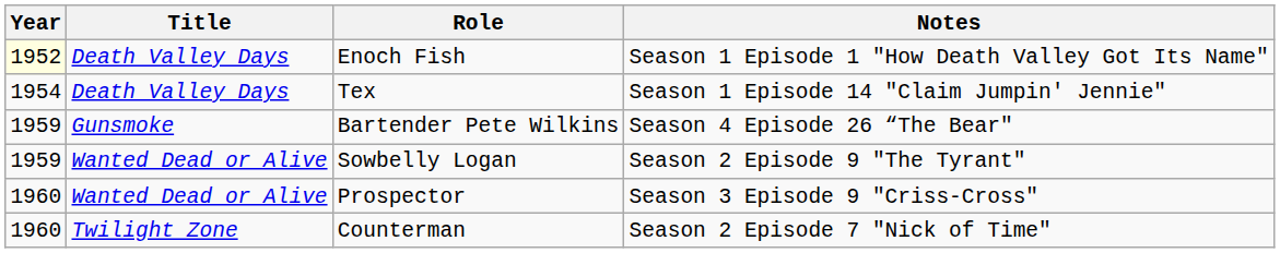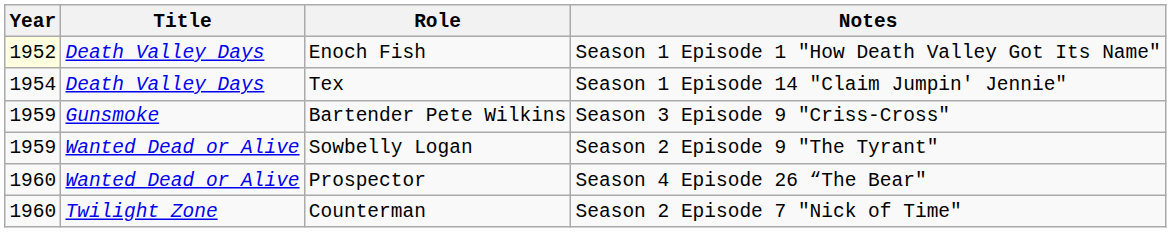 <table class="wikitable plainrowheaders sortable">
 <tr>
 <th scope="col">Year</th>
 <th scope="col">Title</th>
 <th scope="col">Role</th>
 <th scope="col" class="unsortable">Notes</th>
 </tr>
 <tr>
 <td style="background: lightyellow;">1952</td>
 <td><em><a href='#'>Death Valley Days</a></em></td>
 <td>Enoch Fish</td>
 <td>Season 1 Episode 1 "How Death Valley Got Its Name"</td>
 </tr>
 <tr>
 <td>1954</td>
 <td><em><a href='#'>Death Valley Days</a></em></td>
 <td>Tex</td>
 <td>Season 1 Episode 14 "Claim Jumpin' Jennie"</td>
 </tr>
 <tr>
 <td>1959</td>
 <td><em><a href='#'>Gunsmoke</a></em></td>
 <td>Bartender Pete Wilkins</td>
-<td>Season 4 Episode 26 “The Bear"</td>
+<td>Season 3 Episode 9 "Criss-Cross"</td>
 </tr>
 <tr>
 <td>1959</td>
 <td><em><a href='#'>Wanted Dead or Alive</a></em></td>
 <td>Sowbelly Logan</td>
 <td>Season 2 Episode 9 "The Tyrant"</td>
 </tr>
 <tr>
 <td>1960</td>
 <td><em><a href='#'>Wanted Dead or Alive</a></em></td>
 <td>Prospector</td>
-<td>Season 3 Episode 9 "Criss-Cross"</td>
+<td>Season 4 Episode 26 “The Bear"</td>
 </tr>
 <tr>
 <td>1960</td>
 <td><em><a href='#'>Twilight Zone</a></em></td>
 <td>Counterman</td>
 <td>Season 2 Episode 7 "Nick of Time"</td>
 </tr>
 </table>
